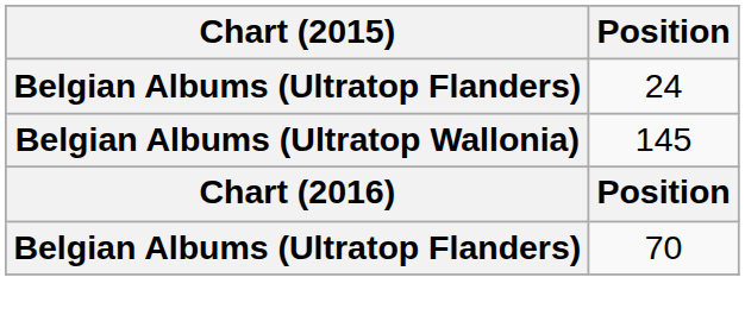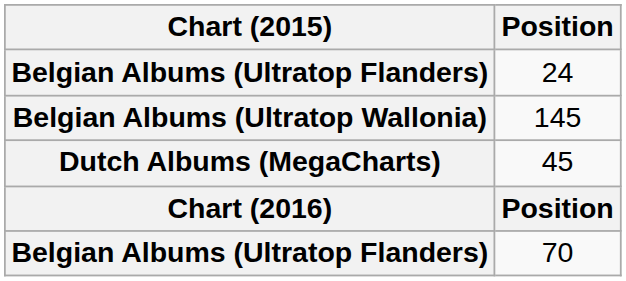 <table class="wikitable sortable plainrowheaders" style="text-align:center">
 <tr>
 <th scope="col">Chart (2015)</th>
 <th scope="col">Position</th>
 </tr>
 <tr>
 <th scope="row">Belgian Albums (Ultratop Flanders)</th>
 <td>24</td>
 </tr>
 <tr>
 <th scope="row">Belgian Albums (Ultratop Wallonia)</th>
 <td>145</td>
 </tr>
 <tr>
+<th scope="row">Dutch Albums (MegaCharts)</th>
+<td>45</td>
+</tr>
+<tr>
 <th scope="col">Chart (2016)</th>
 <th scope="col">Position</th>
 </tr>
 <tr>
 <th scope="row">Belgian Albums (Ultratop Flanders)</th>
 <td>70</td>
 </tr>
 </table>
